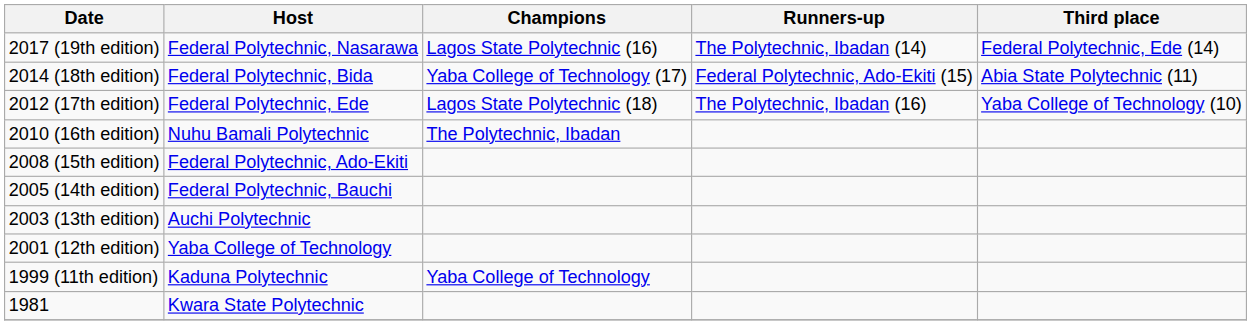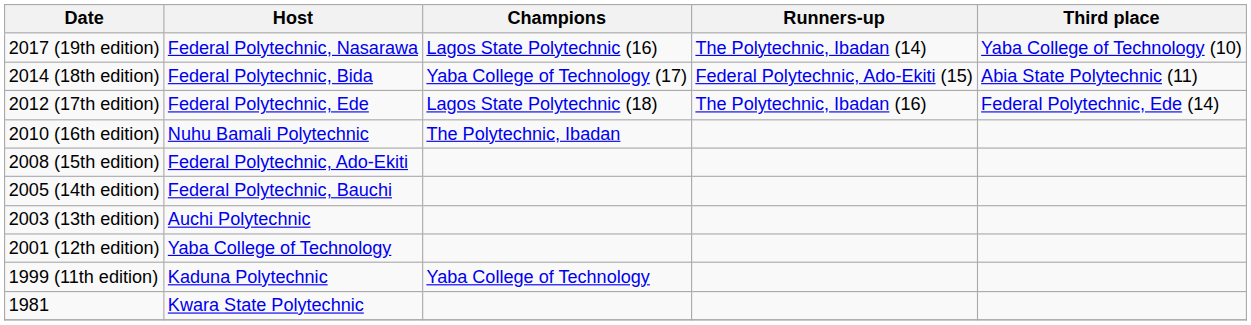 <table class="wikitable">
 <tr>
 <th>Date</th>
 <th>Host</th>
 <th>Champions</th>
 <th>Runners-up</th>
 <th>Third place</th>
 </tr>
 <tr>
 <td>2017 (19th edition)</td>
 <td><a href='#'>Federal Polytechnic, Nasarawa</a></td>
 <td><a href='#'>Lagos State Polytechnic</a> (16)</td>
 <td><a href='#'>The Polytechnic, Ibadan</a> (14)</td>
-<td><a href='#'>Federal Polytechnic, Ede</a> (14)</td>
+<td><a href='#'>Yaba College of Technology</a> (10)</td>
 </tr>
 <tr>
 <td>2014 (18th edition)</td>
 <td><a href='#'>Federal Polytechnic, Bida</a></td>
 <td><a href='#'>Yaba College of Technology</a> (17)</td>
 <td><a href='#'>Federal Polytechnic, Ado-Ekiti</a> (15)</td>
 <td><a href='#'>Abia State Polytechnic</a> (11)</td>
 </tr>
 <tr>
 <td>2012 (17th edition)</td>
 <td><a href='#'>Federal Polytechnic, Ede</a></td>
 <td><a href='#'>Lagos State Polytechnic</a> (18)</td>
 <td><a href='#'>The Polytechnic, Ibadan</a> (16)</td>
-<td><a href='#'>Yaba College of Technology</a> (10)</td>
+<td><a href='#'>Federal Polytechnic, Ede</a> (14)</td>
 </tr>
 <tr>
 <td>2010 (16th edition)</td>
 <td><a href='#'>Nuhu Bamali Polytechnic</a></td>
 <td><a href='#'>The Polytechnic, Ibadan</a></td>
 <td></td>
 <td></td>
 </tr>
 <tr>
 <td>2008 (15th edition)</td>
 <td><a href='#'>Federal Polytechnic, Ado-Ekiti</a></td>
 <td></td>
 <td></td>
 <td></td>
 </tr>
 <tr>
 <td>2005 (14th edition)</td>
 <td><a href='#'>Federal Polytechnic, Bauchi</a></td>
 <td></td>
 <td></td>
 <td></td>
 </tr>
 <tr>
 <td>2003 (13th edition)</td>
 <td><a href='#'>Auchi Polytechnic</a></td>
 <td></td>
 <td></td>
 <td></td>
 </tr>
 <tr>
 <td>2001 (12th edition)</td>
 <td><a href='#'>Yaba College of Technology</a></td>
 <td></td>
 <td></td>
 <td></td>
 </tr>
 <tr>
 <td>1999 (11th edition)</td>
 <td><a href='#'>Kaduna Polytechnic</a></td>
 <td><a href='#'>Yaba College of Technology</a></td>
 <td></td>
 <td></td>
 </tr>
 <tr>
 <td>1981</td>
 <td><a href='#'>Kwara State Polytechnic</a></td>
 <td></td>
 <td></td>
 <td></td>
 </tr>
 <tr>
 </tr>
 </table>
